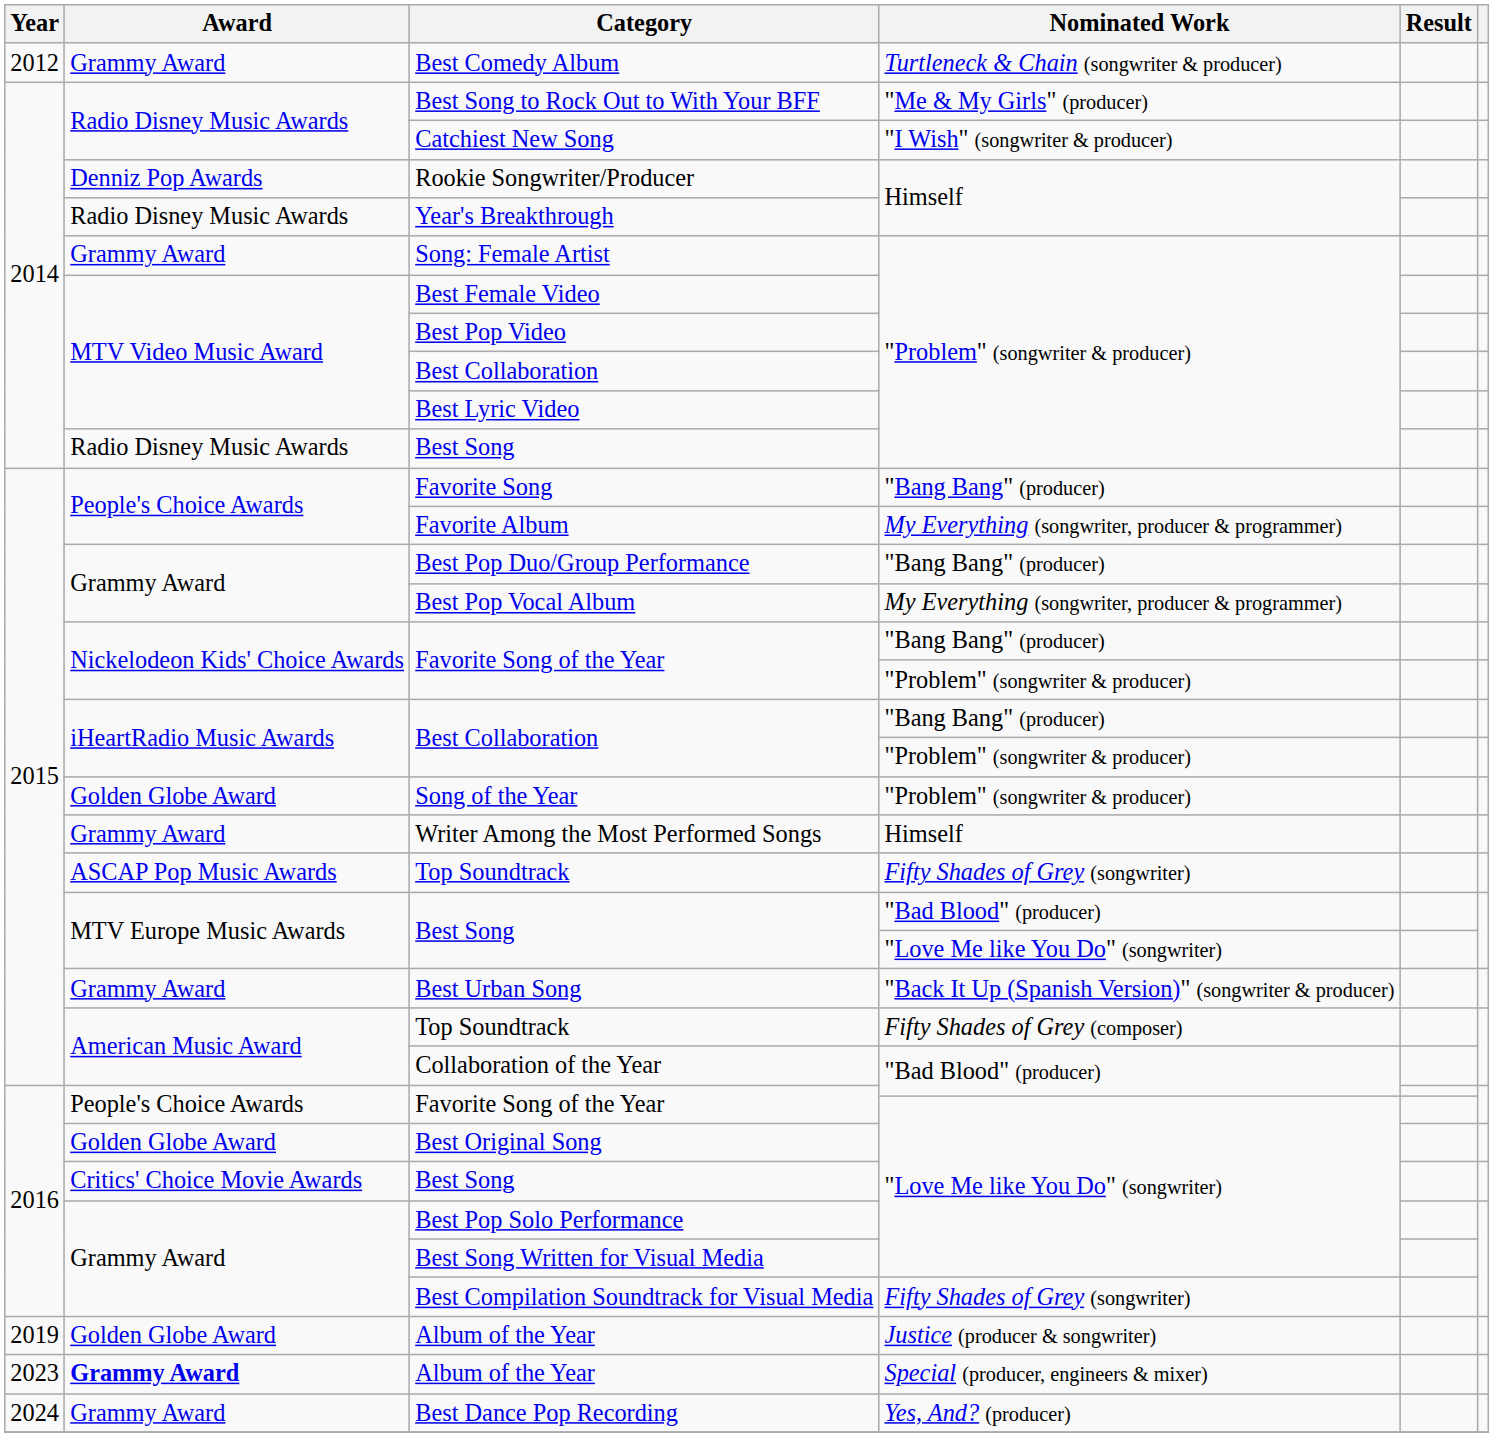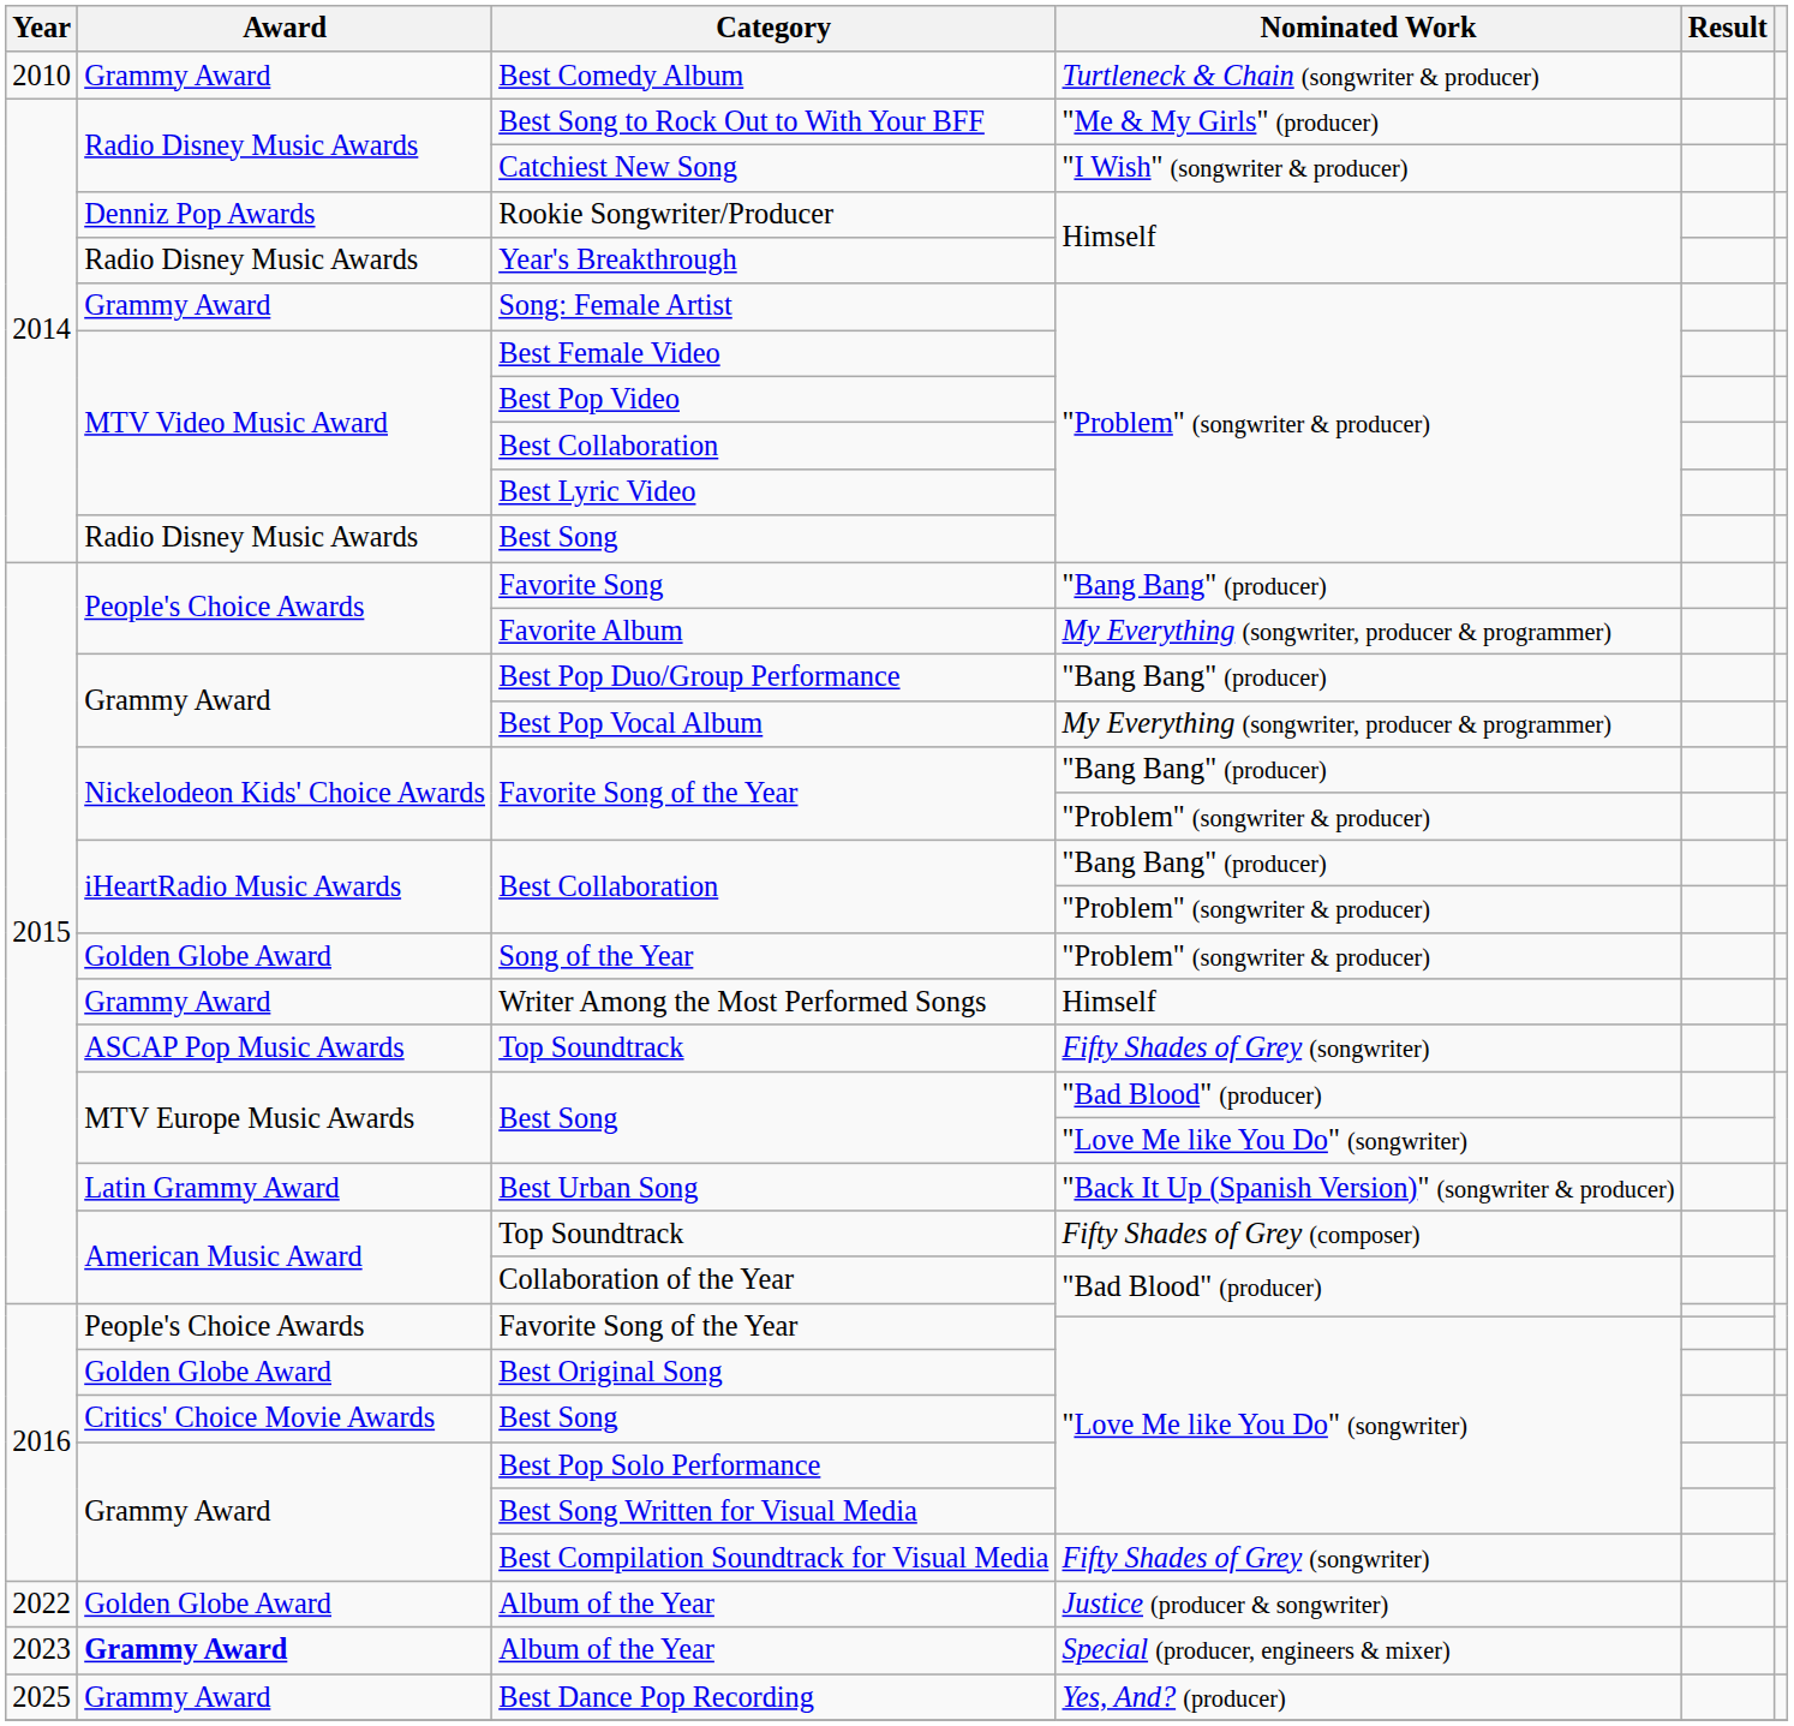 <table class="wikitable sortable">
 <tr>
 <th>Year</th>
 <th>Award</th>
 <th>Category</th>
 <th>Nominated Work</th>
 <th>Result</th>
 <th></th>
 </tr>
 <tr>
-<td>2012</td>
+<td>2010</td>
 <td><a href='#'>Grammy Award</a></td>
 <td><a href='#'>Best Comedy Album</a></td>
 <td><em><a href='#'>Turtleneck & Chain</a></em> <small>(songwriter & producer)</small></td>
 <td></td>
 <td align="center"></td>
 </tr>
 <tr>
 <td rowspan="10">2014</td>
 <td rowspan="2"><a href='#'>Radio Disney Music Awards</a></td>
 <td><a href='#'>Best Song to Rock Out to With Your BFF</a></td>
 <td>"<a href='#'>Me & My Girls</a>" <small>(producer)</small></td>
 <td></td>
 <td align="center"></td>
 </tr>
 <tr>
 <td><a href='#'>Catchiest New Song</a></td>
 <td>"<a href='#'>I Wish</a>" <small>(songwriter & producer)</small></td>
 <td></td>
 <td align="center"></td>
 </tr>
 <tr>
 <td><a href='#'>Denniz Pop Awards</a></td>
 <td>Rookie Songwriter/Producer</td>
 <td rowspan="2">Himself</td>
 <td></td>
 <td align="center"></td>
 </tr>
 <tr>
 <td>Radio Disney Music Awards</td>
 <td><a href='#'>Year's Breakthrough</a></td>
 <td></td>
 <td align="center"></td>
 </tr>
 <tr>
 <td><a href='#'>Grammy Award</a></td>
 <td><a href='#'>Song: Female Artist</a></td>
 <td rowspan="6">"<a href='#'>Problem</a>" <small>(songwriter & producer)</small></td>
 <td></td>
 <td align="center"></td>
 </tr>
 <tr>
 <td rowspan="4"><a href='#'>MTV Video Music Award</a></td>
 <td><a href='#'>Best Female Video</a></td>
 <td></td>
 <td align="center"></td>
 </tr>
 <tr>
 <td><a href='#'>Best Pop Video</a></td>
 <td></td>
 <td align="center"></td>
 </tr>
 <tr>
 <td><a href='#'>Best Collaboration</a></td>
 <td></td>
 <td align="center"></td>
 </tr>
 <tr>
 <td><a href='#'>Best Lyric Video</a></td>
 <td></td>
 <td align="center"></td>
 </tr>
 <tr>
 <td>Radio Disney Music Awards</td>
 <td><a href='#'>Best Song</a></td>
 <td></td>
 <td align="center"></td>
 </tr>
 <tr>
 <td rowspan="16">2015</td>
 <td rowspan="2"><a href='#'>People's Choice Awards</a></td>
 <td><a href='#'>Favorite Song</a></td>
 <td>"<a href='#'>Bang Bang</a>" <small>(producer)</small></td>
 <td></td>
 <td align="center"></td>
 </tr>
 <tr>
 <td><a href='#'>Favorite Album</a></td>
 <td><em><a href='#'>My Everything</a></em> <small>(songwriter, producer & programmer)</small></td>
 <td></td>
 <td align="center"></td>
 </tr>
 <tr>
 <td rowspan="2">Grammy Award</td>
 <td><a href='#'>Best Pop Duo/Group Performance</a></td>
 <td>"Bang Bang" <small>(producer)</small></td>
 <td></td>
 <td align="center"></td>
 </tr>
 <tr>
 <td><a href='#'>Best Pop Vocal Album</a></td>
 <td><em>My Everything</em> <small>(songwriter, producer & programmer)</small></td>
 <td></td>
 <td align="center"></td>
 </tr>
 <tr>
 <td rowspan="2"><a href='#'>Nickelodeon Kids' Choice Awards</a></td>
 <td rowspan="2"><a href='#'>Favorite Song of the Year</a></td>
 <td>"Bang Bang" <small>(producer)</small></td>
 <td></td>
 <td align="center"></td>
 </tr>
 <tr>
 <td>"Problem" <small>(songwriter & producer)</small></td>
 <td></td>
 <td align="center"></td>
 </tr>
 <tr>
 <td rowspan="2"><a href='#'>iHeartRadio Music Awards</a></td>
 <td rowspan="2"><a href='#'>Best Collaboration</a></td>
 <td>"Bang Bang" <small>(producer)</small></td>
 <td></td>
 <td align="center"></td>
 </tr>
 <tr>
 <td>"Problem" <small>(songwriter & producer)</small></td>
 <td></td>
 <td align="center"></td>
 </tr>
 <tr>
 <td><a href='#'>Golden Globe Award</a></td>
 <td><a href='#'>Song of the Year</a></td>
 <td>"Problem" <small>(songwriter & producer)</small></td>
 <td></td>
 <td align="center"></td>
 </tr>
 <tr>
 <td><a href='#'>Grammy Award</a></td>
 <td>Writer Among the Most Performed Songs</td>
 <td>Himself</td>
 <td></td>
 <td align="center"></td>
 </tr>
 <tr>
 <td><a href='#'>ASCAP Pop Music Awards</a></td>
 <td><a href='#'>Top Soundtrack</a></td>
 <td><em><a href='#'>Fifty Shades of Grey</a></em> <small>(songwriter)</small></td>
 <td></td>
 <td align="center"></td>
 </tr>
 <tr>
 <td rowspan="2">MTV Europe Music Awards</td>
 <td rowspan="2"><a href='#'>Best Song</a></td>
 <td>"<a href='#'>Bad Blood</a>" <small>(producer)</small></td>
 <td></td>
 <td rowspan="2" align="center"></td>
 </tr>
 <tr>
 <td>"<a href='#'>Love Me like You Do</a>" <small>(songwriter)</small></td>
 <td></td>
 </tr>
 <tr>
-<td><a href='#'>Grammy Award</a></td>
+<td><a href='#'>Latin Grammy Award</a></td>
 <td><a href='#'>Best Urban Song</a></td>
 <td>"<a href='#'>Back It Up (Spanish Version)</a>" <small>(songwriter & producer)</small></td>
 <td></td>
 <td align="center"></td>
 </tr>
 <tr>
 <td rowspan="2"><a href='#'>American Music Award</a></td>
 <td>Top Soundtrack</td>
 <td><em>Fifty Shades of Grey</em> <small>(composer)</small></td>
 <td></td>
 <td align="center" rowspan="2"></td>
 </tr>
 <tr>
 <td>Collaboration of the Year</td>
 <td rowspan="2">"Bad Blood" <small>(producer)</small></td>
 <td></td>
 </tr>
 <tr>
 <td rowspan="7">2016</td>
 <td rowspan="2">People's Choice Awards</td>
 <td rowspan="2">Favorite Song of the Year</td>
 <td></td>
 <td align="center" rowspan="2"></td>
 </tr>
 <tr>
 <td rowspan="5">"<a href='#'>Love Me like You Do</a>" <small>(songwriter)</small></td>
 <td></td>
 </tr>
 <tr>
 <td><a href='#'>Golden Globe Award</a></td>
 <td><a href='#'>Best Original Song</a></td>
 <td></td>
 <td align="center"></td>
 </tr>
 <tr>
 <td><a href='#'>Critics' Choice Movie Awards</a></td>
 <td><a href='#'>Best Song</a></td>
 <td></td>
 <td align="center"></td>
 </tr>
 <tr>
 <td rowspan="3">Grammy Award</td>
 <td><a href='#'>Best Pop Solo Performance</a></td>
 <td></td>
 <td rowspan="3" align="center"></td>
 </tr>
 <tr>
 <td><a href='#'>Best Song Written for Visual Media</a></td>
 <td></td>
 </tr>
 <tr>
 <td><a href='#'>Best Compilation Soundtrack for Visual Media</a></td>
 <td><em><a href='#'>Fifty Shades of Grey</a></em> <small>(songwriter)</small></td>
 <td></td>
 </tr>
 <tr>
-<td>2019</td>
+<td>2022</td>
 <td><a href='#'>Golden Globe Award</a></td>
 <td><a href='#'>Album of the Year</a></td>
 <td><em><a href='#'>Justice</a></em> <small>(producer & songwriter)</small></td>
 <td></td>
 <td align="center"></td>
 </tr>
 <tr>
 <td>2023</td>
 <td><strong><a href='#'>Grammy Award</a></strong></td>
 <td><a href='#'>Album of the Year</a></td>
 <td><em><a href='#'>Special</a></em> <small>(producer, engineers & mixer)</small></td>
 <td></td>
 <td align="center"></td>
 </tr>
 <tr>
-<td>2024</td>
+<td>2025</td>
 <td><a href='#'>Grammy Award</a></td>
 <td><a href='#'>Best Dance Pop Recording</a></td>
 <td><em><a href='#'>Yes, And?</a></em> <small>(producer)</small></td>
 <td></td>
 <td align="center"></td>
 </tr>
 <tr>
 </tr>
 </table>
